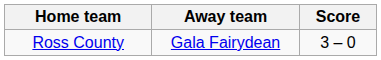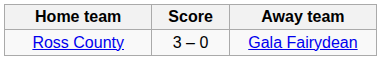 <table class="wikitable" style="text-align: center">
 <tr>
 <th width=140>Home team</th>
+<th width=70>Score</th>
 <th width=140>Away team</th>
-<th width=70>Score</th>
 </tr>
 <tr>
 <td><a href='#'>Ross County</a></td>
+<td>3 – 0</td>
 <td><a href='#'>Gala Fairydean</a></td>
-<td>3 – 0</td>
 </tr>
 </table>
